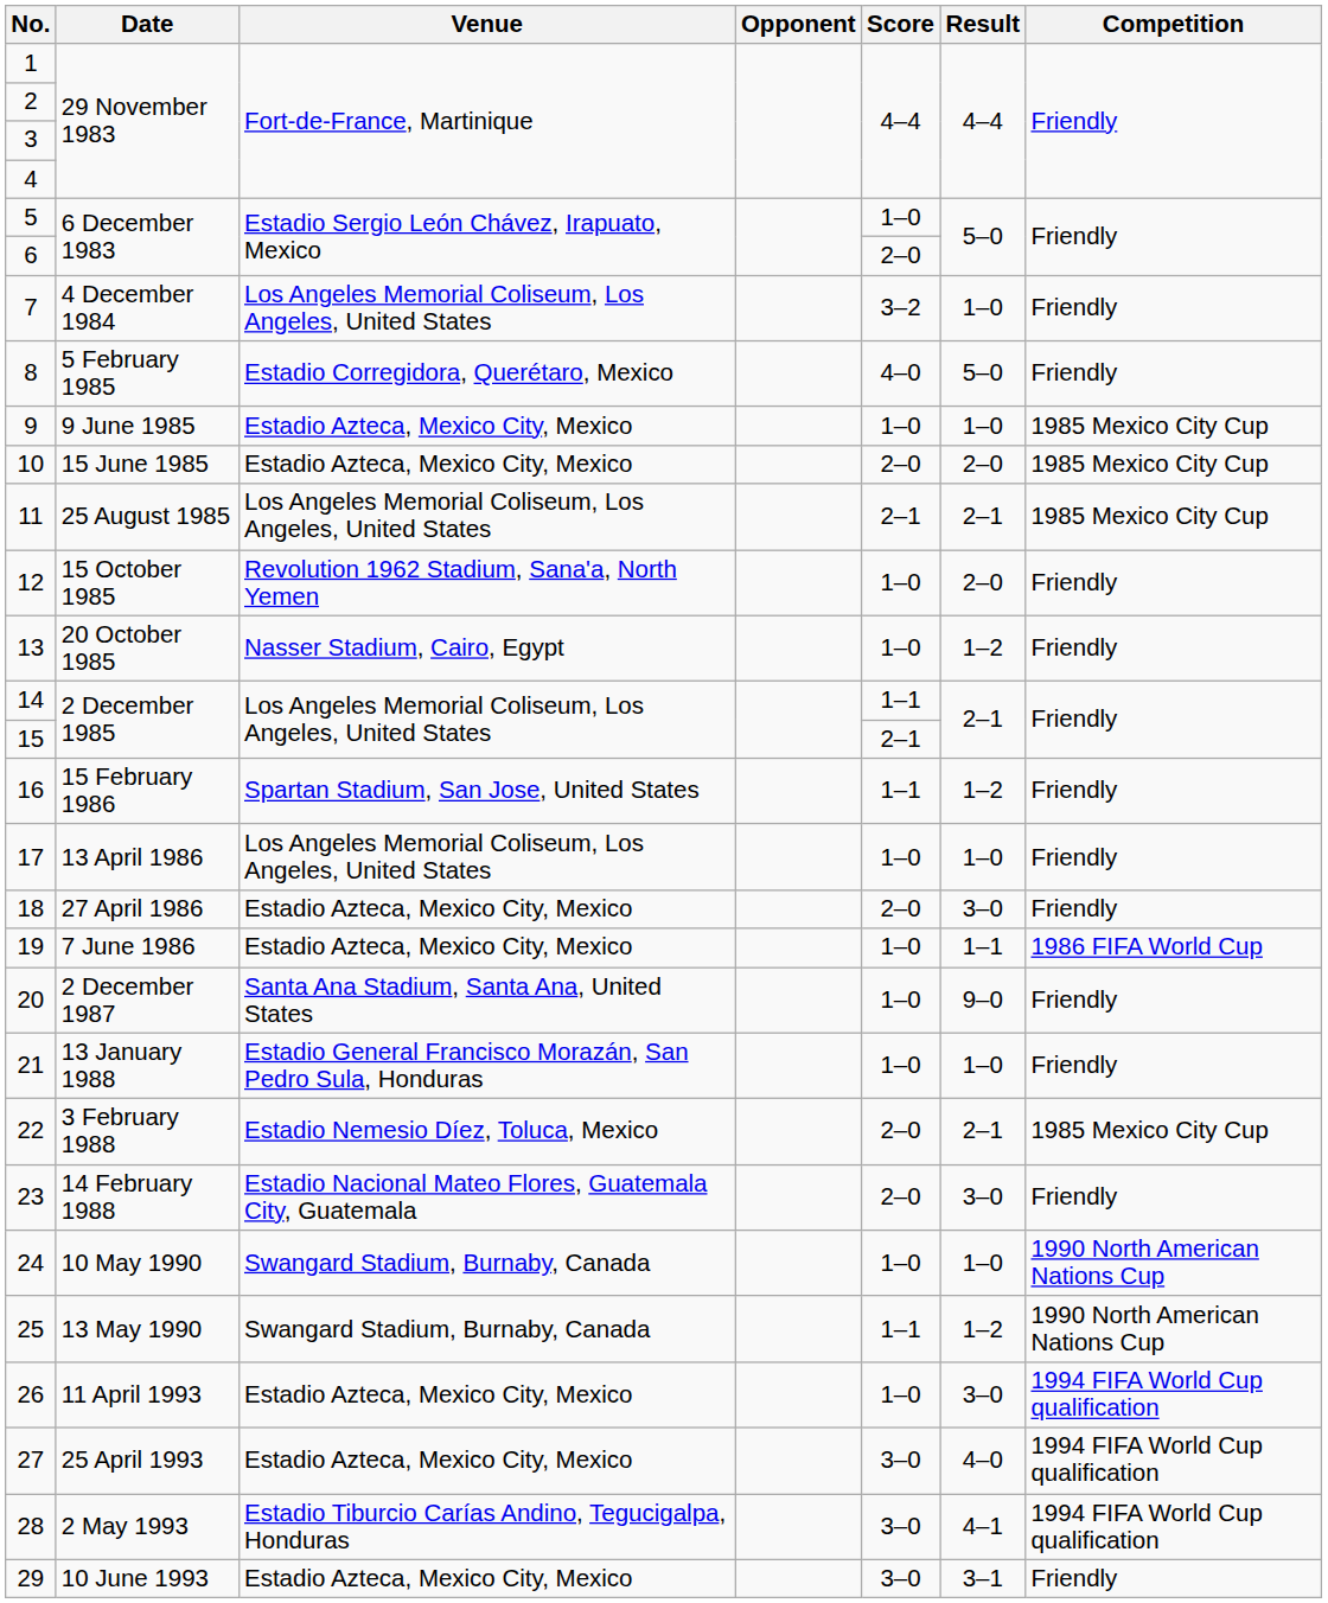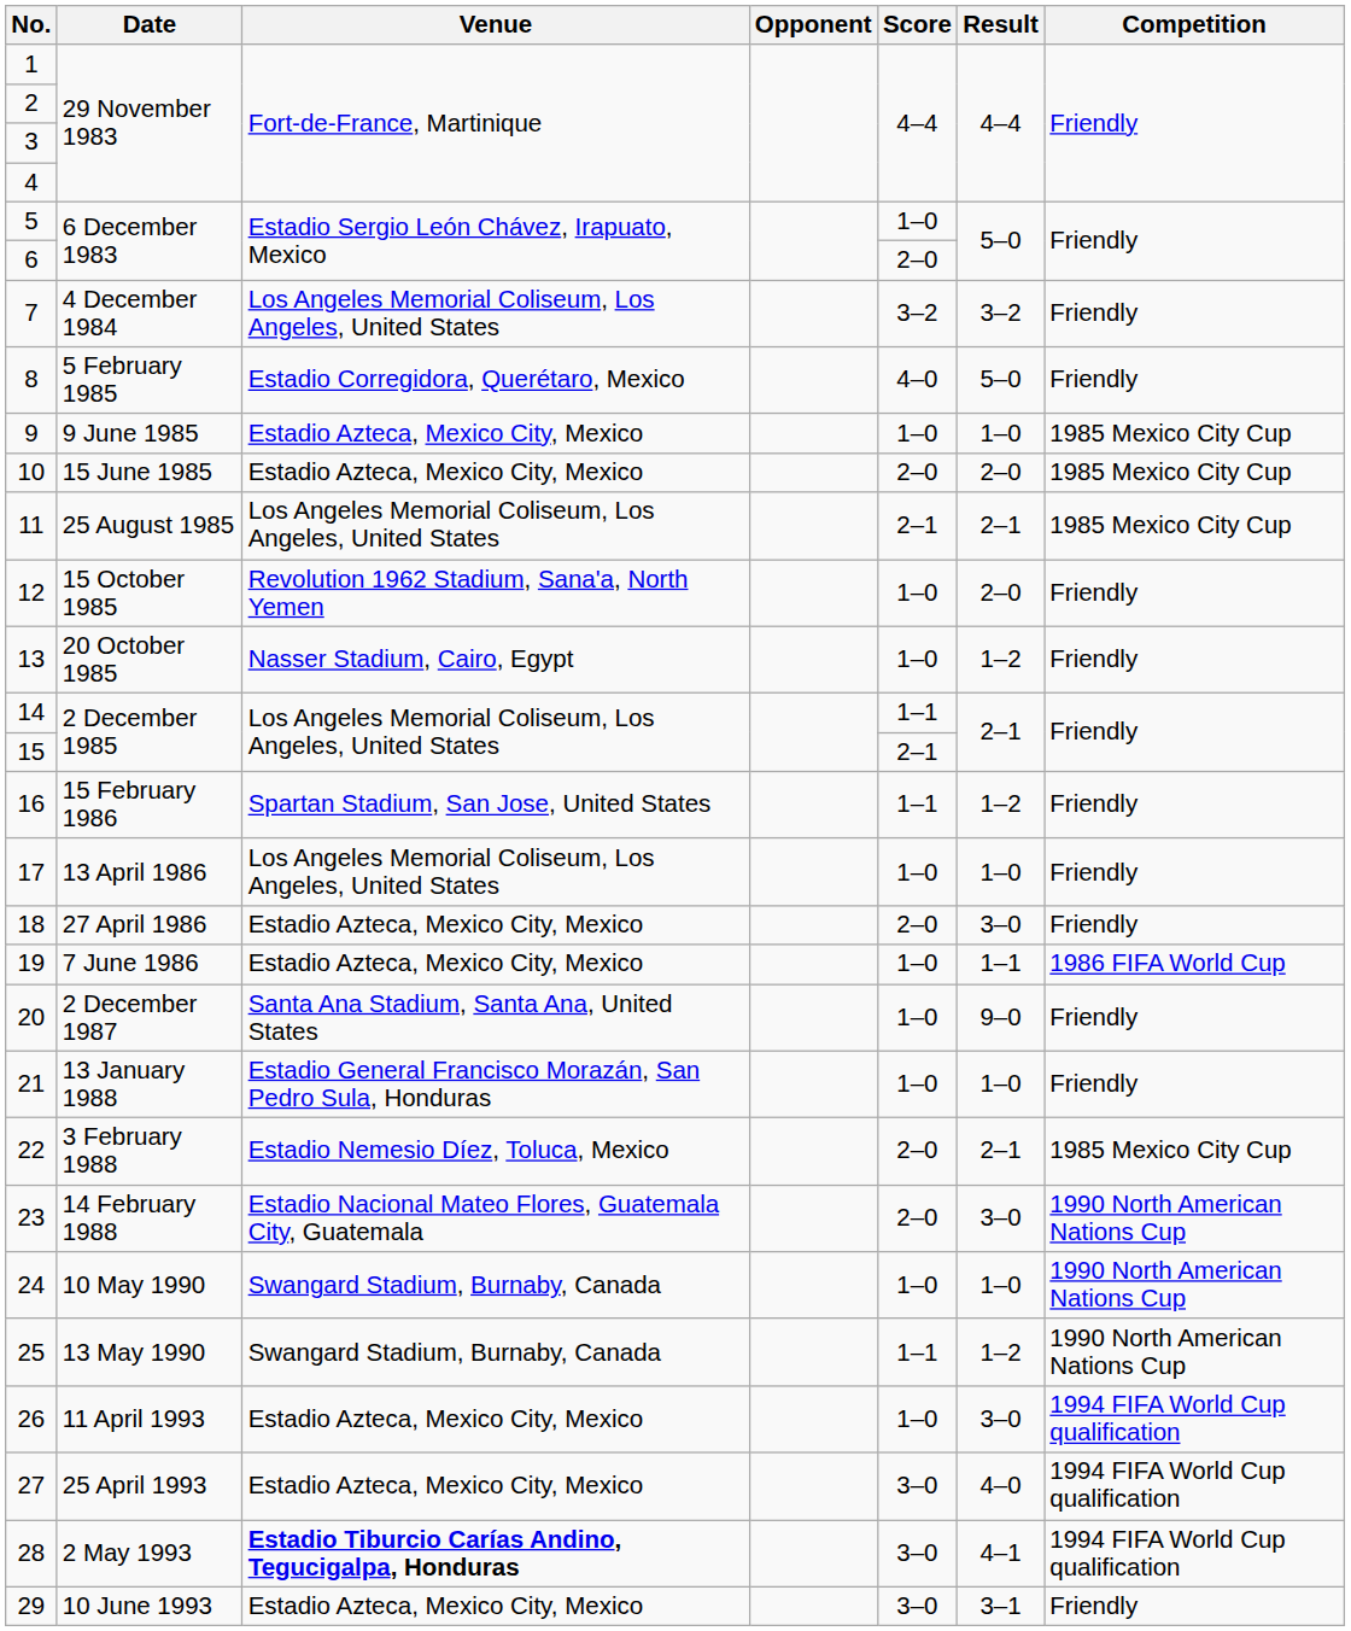 <table class="wikitable sortable">
 <tr>
 <th scope="col">No.</th>
 <th scope="col">Date</th>
 <th scope="col">Venue</th>
 <th scope="col">Opponent</th>
 <th scope="col">Score</th>
 <th scope="col">Result</th>
 <th scope="col">Competition</th>
 </tr>
 <tr>
 <td style="text-align:center">1</td>
 <td rowspan="4">29 November 1983</td>
 <td rowspan="4"><a href='#'>Fort-de-France</a>, Martinique</td>
 <td rowspan="4"></td>
 <td rowspan="4" style="text-align:center">4–4</td>
 <td rowspan="4" style="text-align:center">4–4</td>
 <td rowspan="4"><a href='#'>Friendly</a></td>
 </tr>
 <tr>
 <td style="text-align:center">2</td>
 </tr>
 <tr>
 <td style="text-align:center">3</td>
 </tr>
 <tr>
 <td style="text-align:center">4</td>
 </tr>
 <tr>
 <td style="text-align:center">5</td>
 <td rowspan="2">6 December 1983</td>
 <td rowspan="2"><a href='#'>Estadio Sergio León Chávez</a>, <a href='#'>Irapuato</a>, Mexico</td>
 <td rowspan="2"></td>
 <td style="text-align:center">1–0</td>
 <td rowspan="2" style="text-align:center">5–0</td>
 <td rowspan="2">Friendly</td>
 </tr>
 <tr>
 <td style="text-align:center">6</td>
 <td style="text-align:center">2–0</td>
 </tr>
 <tr>
 <td style="text-align:center">7</td>
 <td>4 December 1984</td>
 <td><a href='#'>Los Angeles Memorial Coliseum</a>, <a href='#'>Los Angeles</a>, United States</td>
 <td></td>
 <td style="text-align:center">3–2</td>
-<td style="text-align:center">1–0</td>
+<td style="text-align:center">3–2</td>
 <td>Friendly</td>
 </tr>
 <tr>
 <td style="text-align:center">8</td>
 <td>5 February 1985</td>
 <td><a href='#'>Estadio Corregidora</a>, <a href='#'>Querétaro</a>, Mexico</td>
 <td></td>
 <td style="text-align:center">4–0</td>
 <td style="text-align:center">5–0</td>
 <td>Friendly</td>
 </tr>
 <tr>
 <td style="text-align:center">9</td>
 <td>9 June 1985</td>
 <td><a href='#'>Estadio Azteca</a>, <a href='#'>Mexico City</a>, Mexico</td>
 <td></td>
 <td style="text-align:center">1–0</td>
 <td style="text-align:center">1–0</td>
 <td>1985 Mexico City Cup</td>
 </tr>
 <tr>
 <td style="text-align:center">10</td>
 <td>15 June 1985</td>
 <td>Estadio Azteca, Mexico City, Mexico</td>
 <td></td>
 <td style="text-align:center">2–0</td>
 <td style="text-align:center">2–0</td>
 <td>1985 Mexico City Cup</td>
 </tr>
 <tr>
 <td style="text-align:center">11</td>
 <td>25 August 1985</td>
 <td>Los Angeles Memorial Coliseum, Los Angeles, United States</td>
 <td></td>
 <td style="text-align:center">2–1</td>
 <td style="text-align:center">2–1</td>
 <td>1985 Mexico City Cup</td>
 </tr>
 <tr>
 <td style="text-align:center">12</td>
 <td>15 October 1985</td>
 <td><a href='#'>Revolution 1962 Stadium</a>, <a href='#'>Sana'a</a>, <a href='#'>North Yemen</a></td>
 <td></td>
 <td style="text-align:center">1–0</td>
 <td style="text-align:center">2–0</td>
 <td>Friendly</td>
 </tr>
 <tr>
 <td style="text-align:center">13</td>
 <td>20 October 1985</td>
 <td><a href='#'>Nasser Stadium</a>, <a href='#'>Cairo</a>, Egypt</td>
 <td></td>
 <td style="text-align:center">1–0</td>
 <td style="text-align:center">1–2</td>
 <td>Friendly</td>
 </tr>
 <tr>
 <td style="text-align:center">14</td>
 <td rowspan="2">2 December 1985</td>
 <td rowspan="2">Los Angeles Memorial Coliseum, Los Angeles, United States</td>
 <td rowspan="2"></td>
 <td style="text-align:center">1–1</td>
 <td rowspan="2" style="text-align:center">2–1</td>
 <td rowspan="2">Friendly</td>
 </tr>
 <tr>
 <td style="text-align:center">15</td>
 <td style="text-align:center">2–1</td>
 </tr>
 <tr>
 <td style="text-align:center">16</td>
 <td>15 February 1986</td>
 <td><a href='#'>Spartan Stadium</a>, <a href='#'>San Jose</a>, United States</td>
 <td></td>
 <td style="text-align:center">1–1</td>
 <td style="text-align:center">1–2</td>
 <td>Friendly</td>
 </tr>
 <tr>
 <td style="text-align:center">17</td>
 <td>13 April 1986</td>
 <td>Los Angeles Memorial Coliseum, Los Angeles, United States</td>
 <td></td>
 <td style="text-align:center">1–0</td>
 <td style="text-align:center">1–0</td>
 <td>Friendly</td>
 </tr>
 <tr>
 <td style="text-align:center">18</td>
 <td>27 April 1986</td>
 <td>Estadio Azteca, Mexico City, Mexico</td>
 <td></td>
 <td style="text-align:center">2–0</td>
 <td style="text-align:center">3–0</td>
 <td>Friendly</td>
 </tr>
 <tr>
 <td style="text-align:center">19</td>
 <td>7 June 1986</td>
 <td>Estadio Azteca, Mexico City, Mexico</td>
 <td></td>
 <td style="text-align:center">1–0</td>
 <td style="text-align:center">1–1</td>
 <td><a href='#'>1986 FIFA World Cup</a></td>
 </tr>
 <tr>
 <td style="text-align:center">20</td>
 <td>2 December 1987</td>
 <td><a href='#'>Santa Ana Stadium</a>, <a href='#'>Santa Ana</a>, United States</td>
 <td></td>
 <td style="text-align:center">1–0</td>
 <td style="text-align:center">9–0</td>
 <td>Friendly</td>
 </tr>
 <tr>
 <td style="text-align:center">21</td>
 <td>13 January 1988</td>
 <td><a href='#'>Estadio General Francisco Morazán</a>, <a href='#'>San Pedro Sula</a>, Honduras</td>
 <td></td>
 <td style="text-align:center">1–0</td>
 <td style="text-align:center">1–0</td>
 <td>Friendly</td>
 </tr>
 <tr>
 <td style="text-align:center">22</td>
 <td>3 February 1988</td>
 <td><a href='#'>Estadio Nemesio Díez</a>, <a href='#'>Toluca</a>, Mexico</td>
 <td></td>
 <td style="text-align:center">2–0</td>
 <td style="text-align:center">2–1</td>
 <td>1985 Mexico City Cup</td>
 </tr>
 <tr>
 <td style="text-align:center">23</td>
 <td>14 February 1988</td>
 <td><a href='#'>Estadio Nacional Mateo Flores</a>, <a href='#'>Guatemala City</a>, Guatemala</td>
 <td></td>
 <td style="text-align:center">2–0</td>
 <td style="text-align:center">3–0</td>
-<td>Friendly</td>
+<td><a href='#'>1990 North American Nations Cup</a></td>
 </tr>
 <tr>
 <td style="text-align:center">24</td>
 <td>10 May 1990</td>
 <td><a href='#'>Swangard Stadium</a>, <a href='#'>Burnaby</a>, Canada</td>
 <td></td>
 <td style="text-align:center">1–0</td>
 <td style="text-align:center">1–0</td>
 <td><a href='#'>1990 North American Nations Cup</a></td>
 </tr>
 <tr>
 <td style="text-align:center">25</td>
 <td>13 May 1990</td>
 <td>Swangard Stadium, Burnaby, Canada</td>
 <td></td>
 <td style="text-align:center">1–1</td>
 <td style="text-align:center">1–2</td>
 <td>1990 North American Nations Cup</td>
 </tr>
 <tr>
 <td style="text-align:center">26</td>
 <td>11 April 1993</td>
 <td>Estadio Azteca, Mexico City, Mexico</td>
 <td></td>
 <td style="text-align:center">1–0</td>
 <td style="text-align:center">3–0</td>
 <td><a href='#'>1994 FIFA World Cup qualification</a></td>
 </tr>
 <tr>
 <td style="text-align:center">27</td>
 <td>25 April 1993</td>
 <td>Estadio Azteca, Mexico City, Mexico</td>
 <td></td>
 <td style="text-align:center">3–0</td>
 <td style="text-align:center">4–0</td>
 <td>1994 FIFA World Cup qualification</td>
 </tr>
 <tr>
 <td style="text-align:center">28</td>
 <td>2 May 1993</td>
-<td><a href='#'>Estadio Tiburcio Carías Andino</a>, <a href='#'>Tegucigalpa</a>, Honduras</td>
+<td><strong><a href='#'>Estadio Tiburcio Carías Andino</a>, <a href='#'>Tegucigalpa</a>, Honduras</strong></td>
 <td></td>
 <td style="text-align:center">3–0</td>
 <td style="text-align:center">4–1</td>
 <td>1994 FIFA World Cup qualification</td>
 </tr>
 <tr>
 <td style="text-align:center">29</td>
 <td>10 June 1993</td>
 <td>Estadio Azteca, Mexico City, Mexico</td>
 <td></td>
 <td style="text-align:center">3–0</td>
 <td style="text-align:center">3–1</td>
 <td>Friendly</td>
 </tr>
 </table>
